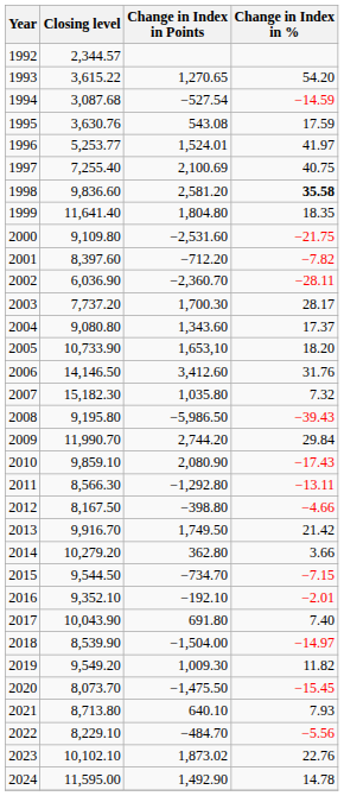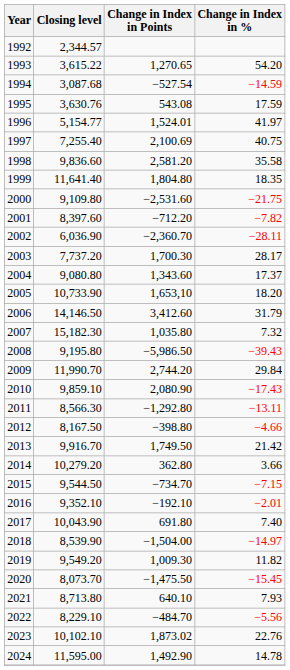 <table class="wikitable sortable" style="text-align:right;">
 <tr>
 <th>Year</th>
 <th>Closing level</th>
 <th>Change in Index<br>in Points</th>
 <th>Change in Index<br>in %</th>
 </tr>
 <tr>
 <td>1992</td>
 <td>2,344.57</td>
 <td></td>
 <td></td>
 </tr>
 <tr>
 <td>1993</td>
 <td>3,615.22</td>
 <td>1,270.65</td>
 <td>54.20</td>
 </tr>
 <tr>
 <td>1994</td>
 <td>3,087.68</td>
 <td>−527.54</td>
 <td style="color:red">−14.59</td>
 </tr>
 <tr>
 <td>1995</td>
 <td>3,630.76</td>
 <td>543.08</td>
 <td>17.59</td>
 </tr>
 <tr>
 <td>1996</td>
-<td>5,253.77</td>
+<td>5,154.77</td>
 <td>1,524.01</td>
 <td>41.97</td>
 </tr>
 <tr>
 <td>1997</td>
 <td>7,255.40</td>
 <td>2,100.69</td>
 <td>40.75</td>
 </tr>
 <tr>
 <td>1998</td>
 <td>9,836.60</td>
 <td>2,581.20</td>
-<td><strong>35.58</strong></td>
+<td>35.58</td>
 </tr>
 <tr>
 <td>1999</td>
 <td>11,641.40</td>
 <td>1,804.80</td>
 <td>18.35</td>
 </tr>
 <tr>
 <td>2000</td>
 <td>9,109.80</td>
 <td>−2,531.60</td>
 <td style="color:red">−21.75</td>
 </tr>
 <tr>
 <td>2001</td>
 <td>8,397.60</td>
 <td>−712.20</td>
 <td style="color:red">−7.82</td>
 </tr>
 <tr>
 <td>2002</td>
 <td>6,036.90</td>
 <td>−2,360.70</td>
 <td style="color:red">−28.11</td>
 </tr>
 <tr>
 <td>2003</td>
 <td>7,737.20</td>
 <td>1,700.30</td>
 <td>28.17</td>
 </tr>
 <tr>
 <td>2004</td>
 <td>9,080.80</td>
 <td>1,343.60</td>
 <td>17.37</td>
 </tr>
 <tr>
 <td>2005</td>
 <td>10,733.90</td>
 <td>1,653,10</td>
 <td>18.20</td>
 </tr>
 <tr>
 <td>2006</td>
 <td>14,146.50</td>
 <td>3,412.60</td>
-<td>31.76</td>
+<td>31.79</td>
 </tr>
 <tr>
 <td>2007</td>
 <td>15,182.30</td>
 <td>1,035.80</td>
 <td>7.32</td>
 </tr>
 <tr>
 <td>2008</td>
 <td>9,195.80</td>
 <td>−5,986.50</td>
 <td style="color:red">−39.43</td>
 </tr>
 <tr>
 <td>2009</td>
 <td>11,990.70</td>
 <td>2,744.20</td>
 <td>29.84</td>
 </tr>
 <tr>
 <td>2010</td>
 <td>9,859.10</td>
 <td>2,080.90</td>
 <td style="color:red">−17.43</td>
 </tr>
 <tr>
 <td>2011</td>
 <td>8,566.30</td>
 <td>−1,292.80</td>
 <td style="color:red">−13.11</td>
 </tr>
 <tr>
 <td>2012</td>
 <td>8,167.50</td>
 <td>−398.80</td>
 <td style="color:red">−4.66</td>
 </tr>
 <tr>
 <td>2013</td>
 <td>9,916.70</td>
 <td>1,749.50</td>
 <td>21.42</td>
 </tr>
 <tr>
 <td>2014</td>
 <td>10,279.20</td>
 <td>362.80</td>
 <td>3.66</td>
 </tr>
 <tr>
 <td>2015</td>
 <td>9,544.50</td>
 <td>−734.70</td>
 <td style="color:red">−7.15</td>
 </tr>
 <tr>
 <td>2016</td>
 <td>9,352.10</td>
 <td>−192.10</td>
 <td style="color:red">−2.01</td>
 </tr>
 <tr>
 <td>2017</td>
 <td>10,043.90</td>
 <td>691.80</td>
 <td>7.40</td>
 </tr>
 <tr>
 <td>2018</td>
 <td>8,539.90</td>
 <td>−1,504.00</td>
 <td style="color:red">−14.97</td>
 </tr>
 <tr>
 <td>2019</td>
 <td>9,549.20</td>
 <td>1,009.30</td>
 <td>11.82</td>
 </tr>
 <tr>
 <td>2020</td>
 <td>8,073.70</td>
 <td>−1,475.50</td>
 <td style="color:red">−15.45</td>
 </tr>
 <tr>
 <td>2021</td>
 <td>8,713.80</td>
 <td>640.10</td>
 <td>7.93</td>
 </tr>
 <tr>
 <td>2022</td>
 <td>8,229.10</td>
 <td>−484.70</td>
 <td style="color:red">−5.56</td>
 </tr>
 <tr>
 <td>2023</td>
 <td>10,102.10</td>
 <td>1,873.02</td>
 <td>22.76</td>
 </tr>
 <tr>
 <td>2024</td>
 <td>11,595.00</td>
 <td>1,492.90</td>
 <td>14.78</td>
 </tr>
 <tr>
 </tr>
 </table>
